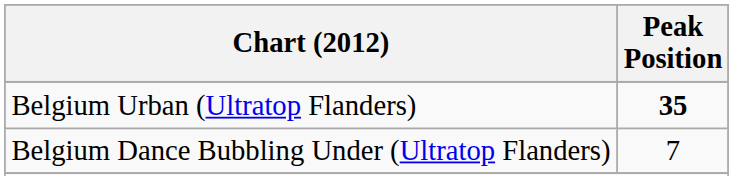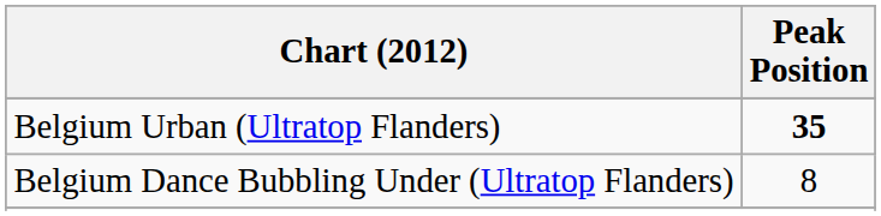 <table class="wikitable sortable">
 <tr>
 <th>Chart (2012)</th>
 <th>Peak<br>Position</th>
 </tr>
 <tr>
 </tr>
 <tr>
 <td>Belgium Urban (<a href='#'>Ultratop</a> Flanders)</td>
 <td align="center"><strong>35</strong></td>
 </tr>
 <tr>
 <td>Belgium Dance Bubbling Under (<a href='#'>Ultratop</a> Flanders)</td>
-<td align="center">7</td>
+<td align="center">8</td>
 </tr>
 <tr>
 </tr>
 <tr>
 </tr>
 <tr>
 </tr>
 <tr>
 </tr>
 <tr>
 </tr>
 <tr>
 </tr>
 </table>
